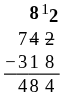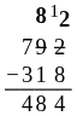 <table style="border-collapse: collapse; border-spacing: 2px; text-align:center">
 <tr>
 <td></td>
 <td></td>
 <td></td>
 <td></td>
 </tr>
 <tr>
 <td></td>
 <td></td>
 <td><strong>8</strong></td>
 <td><sup>1</sup><strong>2</strong></td>
 </tr>
 <tr>
 <td></td>
 <td>7</td>
-<td><s>4</s></td>
+<td><s>9</s></td>
 <td><s>2</s></td>
 </tr>
 <tr>
 <td style="border-bottom: 1px solid black;">−</td>
 <td style="border-bottom: 1px solid black;">3</td>
 <td style="border-bottom: 1px solid black;">1</td>
 <td style="border-bottom: 1px solid black;">8</td>
 </tr>
 <tr>
 <td></td>
 <td>4</td>
 <td>8</td>
 <td>4</td>
 </tr>
 </table>
